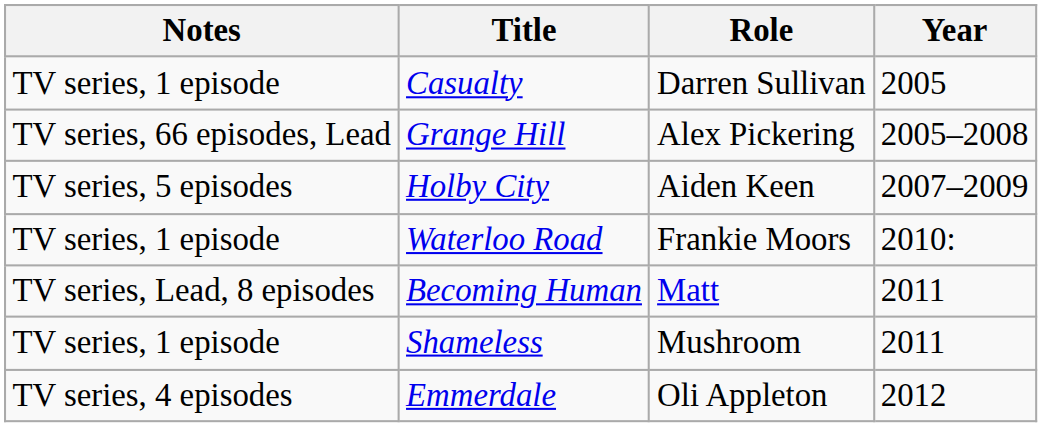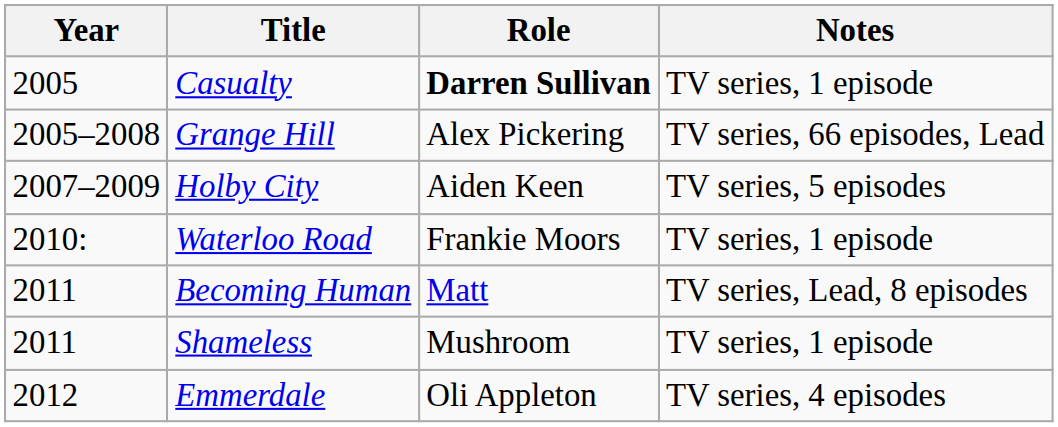 <table class="wikitable sortable">
 <tr>
-<th scope="col" class="unsortable">Notes</th>
+<th>Year</th>
 <th>Title</th>
 <th>Role</th>
-<th>Year</th>
+<th scope="col" class="unsortable">Notes</th>
 </tr>
 <tr>
+<td>2005</td>
+<td><em><a href='#'>Casualty</a></em></td>
+<td><strong>Darren Sullivan</strong></td>
 <td>TV series, 1 episode</td>
-<td><em><a href='#'>Casualty</a></em></td>
-<td>Darren Sullivan</td>
-<td>2005</td>
 </tr>
 <tr>
-<td>TV series, 66 episodes, Lead</td>
+<td>2005–2008</td>
 <td><em><a href='#'>Grange Hill</a></em></td>
 <td>Alex Pickering</td>
-<td>2005–2008</td>
+<td>TV series, 66 episodes, Lead</td>
 </tr>
 <tr>
-<td>TV series, 5 episodes</td>
+<td>2007–2009</td>
 <td><em><a href='#'>Holby City</a></em></td>
 <td>Aiden Keen</td>
-<td>2007–2009</td>
+<td>TV series, 5 episodes</td>
 </tr>
 <tr>
-<td>TV series, 1 episode</td>
+<td>2010:</td>
 <td><em><a href='#'>Waterloo Road</a></em></td>
 <td>Frankie Moors</td>
-<td>2010:</td>
+<td>TV series, 1 episode</td>
 </tr>
 <tr>
-<td>TV series, Lead, 8 episodes</td>
+<td>2011</td>
 <td><em><a href='#'>Becoming Human</a></em></td>
 <td><a href='#'>Matt</a></td>
-<td>2011</td>
+<td>TV series, Lead, 8 episodes</td>
 </tr>
 <tr>
-<td>TV series, 1 episode</td>
+<td>2011</td>
 <td><em><a href='#'>Shameless</a></em></td>
 <td>Mushroom</td>
-<td>2011</td>
+<td>TV series, 1 episode</td>
 </tr>
 <tr>
-<td>TV series, 4 episodes</td>
+<td>2012</td>
 <td><em><a href='#'>Emmerdale</a></em></td>
 <td>Oli Appleton</td>
-<td>2012</td>
+<td>TV series, 4 episodes</td>
 </tr>
 </table>
